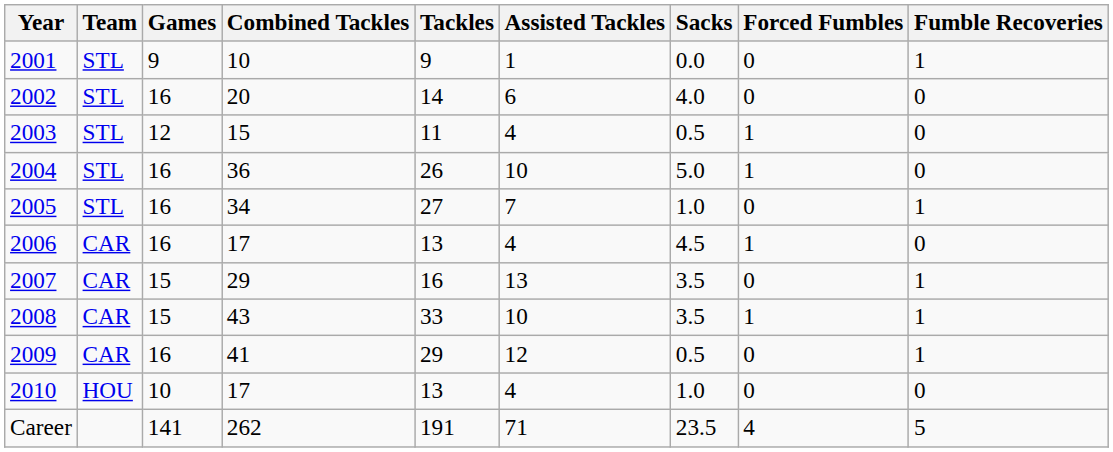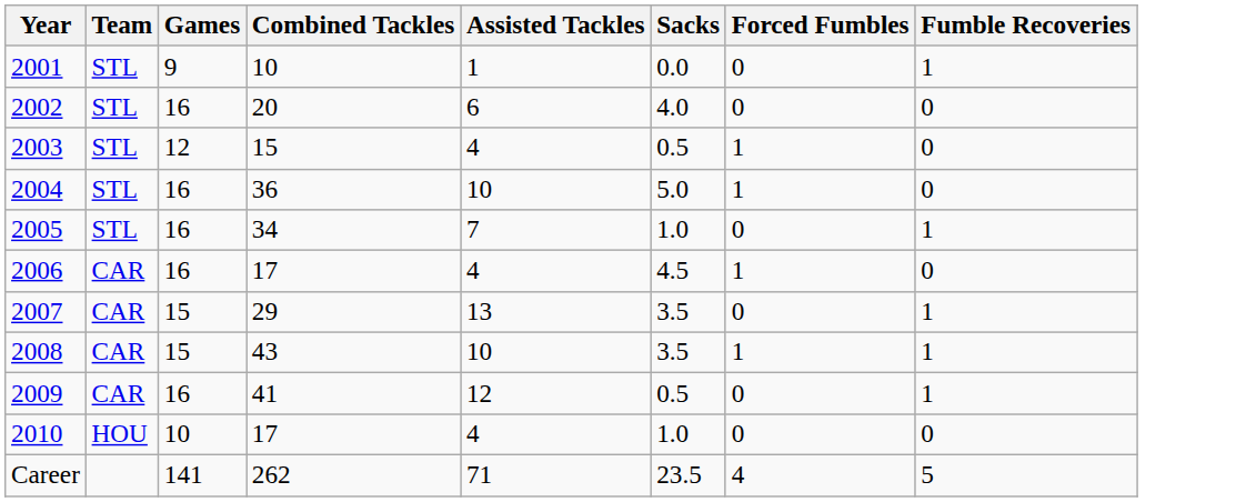 <table class="wikitable">
 <tr>
 <th>Year</th>
 <th>Team</th>
 <th>Games</th>
 <th>Combined Tackles</th>
-<th>Tackles</th>
 <th>Assisted Tackles</th>
 <th>Sacks</th>
 <th>Forced Fumbles</th>
 <th>Fumble Recoveries</th>
 </tr>
 <tr>
 <td><a href='#'>2001</a></td>
 <td><a href='#'>STL</a></td>
 <td>9</td>
 <td>10</td>
-<td>9</td>
 <td>1</td>
 <td>0.0</td>
 <td>0</td>
 <td>1</td>
 </tr>
 <tr>
 <td><a href='#'>2002</a></td>
 <td><a href='#'>STL</a></td>
 <td>16</td>
 <td>20</td>
-<td>14</td>
 <td>6</td>
 <td>4.0</td>
 <td>0</td>
 <td>0</td>
 </tr>
 <tr>
 <td><a href='#'>2003</a></td>
 <td><a href='#'>STL</a></td>
 <td>12</td>
 <td>15</td>
-<td>11</td>
 <td>4</td>
 <td>0.5</td>
 <td>1</td>
 <td>0</td>
 </tr>
 <tr>
 <td><a href='#'>2004</a></td>
 <td><a href='#'>STL</a></td>
 <td>16</td>
 <td>36</td>
-<td>26</td>
 <td>10</td>
 <td>5.0</td>
 <td>1</td>
 <td>0</td>
 </tr>
 <tr>
 <td><a href='#'>2005</a></td>
 <td><a href='#'>STL</a></td>
 <td>16</td>
 <td>34</td>
-<td>27</td>
 <td>7</td>
 <td>1.0</td>
 <td>0</td>
 <td>1</td>
 </tr>
 <tr>
 <td><a href='#'>2006</a></td>
 <td><a href='#'>CAR</a></td>
 <td>16</td>
 <td>17</td>
-<td>13</td>
 <td>4</td>
 <td>4.5</td>
 <td>1</td>
 <td>0</td>
 </tr>
 <tr>
 <td><a href='#'>2007</a></td>
 <td><a href='#'>CAR</a></td>
 <td>15</td>
 <td>29</td>
-<td>16</td>
 <td>13</td>
 <td>3.5</td>
 <td>0</td>
 <td>1</td>
 </tr>
 <tr>
 <td><a href='#'>2008</a></td>
 <td><a href='#'>CAR</a></td>
 <td>15</td>
 <td>43</td>
-<td>33</td>
 <td>10</td>
 <td>3.5</td>
 <td>1</td>
 <td>1</td>
 </tr>
 <tr>
 <td><a href='#'>2009</a></td>
 <td><a href='#'>CAR</a></td>
 <td>16</td>
 <td>41</td>
-<td>29</td>
 <td>12</td>
 <td>0.5</td>
 <td>0</td>
 <td>1</td>
 </tr>
 <tr>
 <td><a href='#'>2010</a></td>
 <td><a href='#'>HOU</a></td>
 <td>10</td>
 <td>17</td>
-<td>13</td>
 <td>4</td>
 <td>1.0</td>
 <td>0</td>
 <td>0</td>
 </tr>
 <tr>
 <td>Career</td>
 <td></td>
 <td>141</td>
 <td>262</td>
-<td>191</td>
 <td>71</td>
 <td>23.5</td>
 <td>4</td>
 <td>5</td>
 </tr>
 </table>
